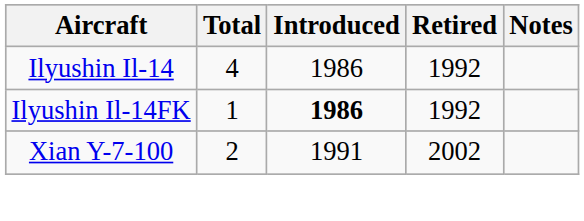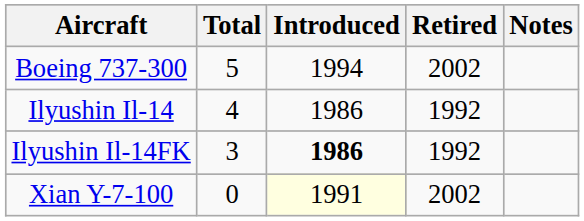 <table class="wikitable" style="margin:1em auto; border-collapse:collapse;text-align:center">
 <tr>
 <th style=>Aircraft</th>
 <th style=>Total</th>
 <th style=>Introduced</th>
 <th style=>Retired</th>
 <th style=>Notes</th>
+</tr>
+<tr>
+<td><a href='#'>Boeing 737-300</a></td>
+<td>5</td>
+<td>1994</td>
+<td>2002</td>
+<td></td>
 </tr>
 <tr>
 <td><a href='#'>Ilyushin Il-14</a></td>
 <td>4</td>
 <td>1986</td>
 <td>1992</td>
 <td></td>
 </tr>
 <tr>
 <td><a href='#'>Ilyushin Il-14FK</a></td>
-<td>1</td>
+<td>3</td>
 <td><strong>1986</strong></td>
 <td>1992</td>
 <td></td>
 </tr>
 <tr>
 <td><a href='#'>Xian Y-7-100</a></td>
-<td>2</td>
-<td>1991</td>
+<td>0</td>
+<td style="background: lightyellow;">1991</td>
 <td>2002</td>
 <td></td>
 </tr>
 </table>
